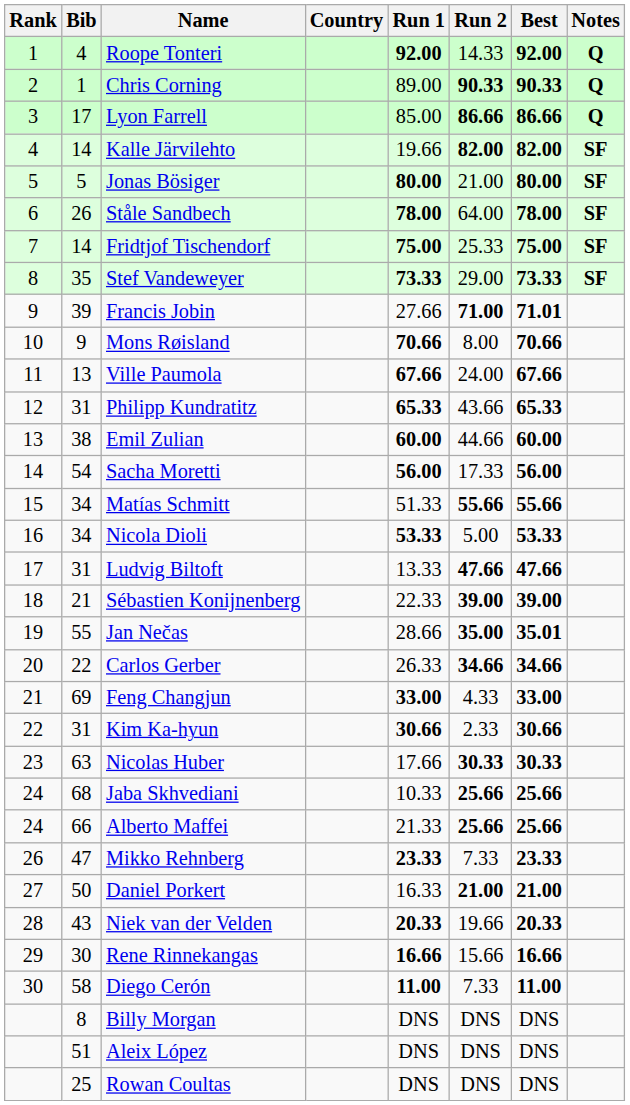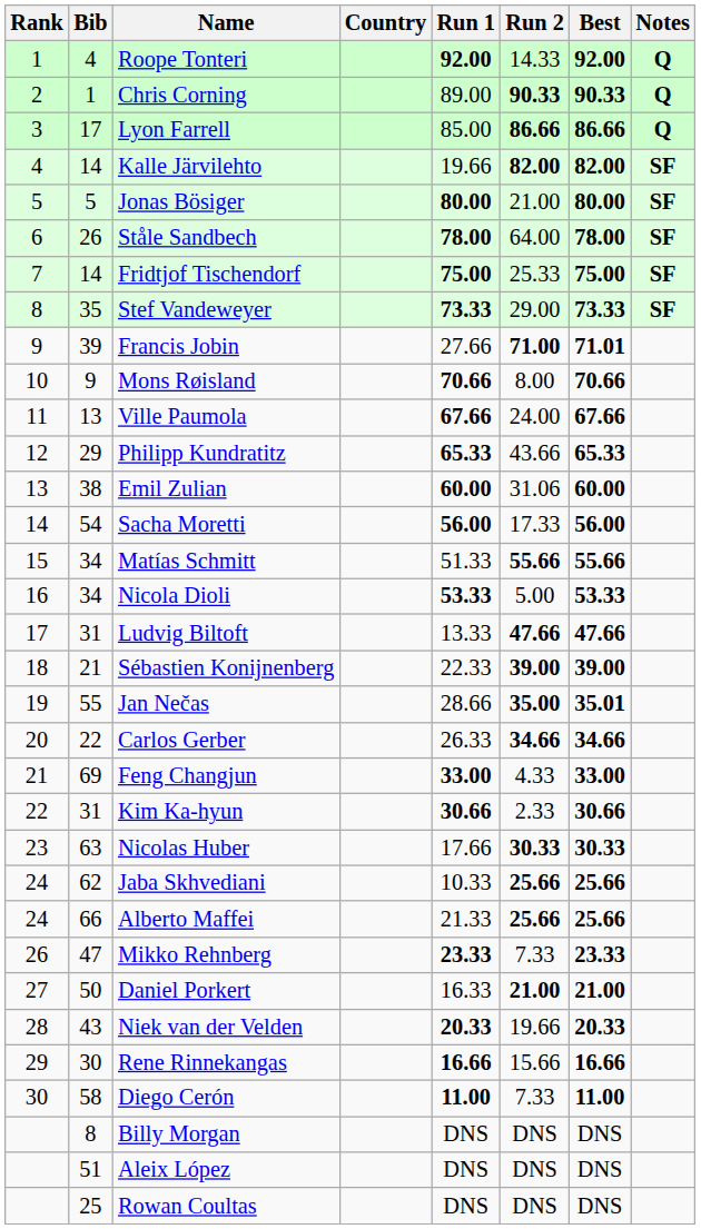 <table class="wikitable sortable" style="text-align:center">
 <tr>
 <th>Rank</th>
 <th>Bib</th>
 <th>Name</th>
 <th>Country</th>
 <th>Run 1</th>
 <th>Run 2</th>
 <th>Best</th>
 <th>Notes</th>
 </tr>
 <tr bgcolor="#ccffcc">
 <td>1</td>
 <td>4</td>
 <td align=left><a href='#'>Roope Tonteri</a></td>
 <td align=left></td>
 <td><strong>92.00</strong></td>
 <td>14.33</td>
 <td><strong>92.00</strong></td>
 <td><strong>Q</strong></td>
 </tr>
 <tr bgcolor="#ccffcc">
 <td>2</td>
 <td>1</td>
 <td align=left><a href='#'>Chris Corning</a></td>
 <td align=left></td>
 <td>89.00</td>
 <td><strong>90.33</strong></td>
 <td><strong>90.33</strong></td>
 <td><strong>Q</strong></td>
 </tr>
 <tr bgcolor="#ccffcc">
 <td>3</td>
 <td>17</td>
 <td align=left><a href='#'>Lyon Farrell</a></td>
 <td align=left></td>
 <td>85.00</td>
 <td><strong>86.66</strong></td>
 <td><strong>86.66</strong></td>
 <td><strong>Q</strong></td>
 </tr>
 <tr bgcolor="#ddffdd">
 <td>4</td>
 <td>14</td>
 <td align=left><a href='#'>Kalle Järvilehto</a></td>
 <td align=left></td>
 <td>19.66</td>
 <td><strong>82.00</strong></td>
 <td><strong>82.00</strong></td>
 <td><strong>SF</strong></td>
 </tr>
 <tr bgcolor="#ddffdd">
 <td>5</td>
 <td>5</td>
 <td align=left><a href='#'>Jonas Bösiger</a></td>
 <td align=left></td>
 <td><strong>80.00</strong></td>
 <td>21.00</td>
 <td><strong>80.00</strong></td>
 <td><strong>SF</strong></td>
 </tr>
 <tr bgcolor="#ddffdd">
 <td>6</td>
 <td>26</td>
 <td align=left><a href='#'>Ståle Sandbech</a></td>
 <td align=left></td>
 <td><strong>78.00</strong></td>
 <td>64.00</td>
 <td><strong>78.00</strong></td>
 <td><strong>SF</strong></td>
 </tr>
 <tr bgcolor="#ddffdd">
 <td>7</td>
 <td>14</td>
 <td align=left><a href='#'>Fridtjof Tischendorf</a></td>
 <td align=left></td>
 <td><strong>75.00</strong></td>
 <td>25.33</td>
 <td><strong>75.00</strong></td>
 <td><strong>SF</strong></td>
 </tr>
 <tr bgcolor="#ddffdd">
 <td>8</td>
 <td>35</td>
 <td align=left><a href='#'>Stef Vandeweyer</a></td>
 <td align=left></td>
 <td><strong>73.33</strong></td>
 <td>29.00</td>
 <td><strong>73.33</strong></td>
 <td><strong>SF</strong></td>
 </tr>
 <tr>
 <td>9</td>
 <td>39</td>
 <td align=left><a href='#'>Francis Jobin</a></td>
 <td align=left></td>
 <td>27.66</td>
 <td><strong>71.00</strong></td>
 <td><strong>71.01</strong></td>
 <td></td>
 </tr>
 <tr>
 <td>10</td>
 <td>9</td>
 <td align=left><a href='#'>Mons Røisland</a></td>
 <td align=left></td>
 <td><strong>70.66</strong></td>
 <td>8.00</td>
 <td><strong>70.66</strong></td>
 <td></td>
 </tr>
 <tr>
 <td>11</td>
 <td>13</td>
 <td align=left><a href='#'>Ville Paumola</a></td>
 <td align=left></td>
 <td><strong>67.66</strong></td>
 <td>24.00</td>
 <td><strong>67.66</strong></td>
 <td></td>
 </tr>
 <tr>
 <td>12</td>
-<td>31</td>
+<td>29</td>
 <td align=left><a href='#'>Philipp Kundratitz</a></td>
 <td align=left></td>
 <td><strong>65.33</strong></td>
 <td>43.66</td>
 <td><strong>65.33</strong></td>
 <td></td>
 </tr>
 <tr>
 <td>13</td>
 <td>38</td>
 <td align=left><a href='#'>Emil Zulian</a></td>
 <td align=left></td>
 <td><strong>60.00</strong></td>
-<td>44.66</td>
+<td>31.06</td>
 <td><strong>60.00</strong></td>
 <td></td>
 </tr>
 <tr>
 <td>14</td>
 <td>54</td>
 <td align=left><a href='#'>Sacha Moretti</a></td>
 <td align=left></td>
 <td><strong>56.00</strong></td>
 <td>17.33</td>
 <td><strong>56.00</strong></td>
 <td></td>
 </tr>
 <tr>
 <td>15</td>
 <td>34</td>
 <td align=left><a href='#'>Matías Schmitt</a></td>
 <td align=left></td>
 <td>51.33</td>
 <td><strong>55.66</strong></td>
 <td><strong>55.66</strong></td>
 <td></td>
 </tr>
 <tr>
 <td>16</td>
 <td>34</td>
 <td align=left><a href='#'>Nicola Dioli</a></td>
 <td align=left></td>
 <td><strong>53.33</strong></td>
 <td>5.00</td>
 <td><strong>53.33</strong></td>
 <td></td>
 </tr>
 <tr>
 <td>17</td>
 <td>31</td>
 <td align=left><a href='#'>Ludvig Biltoft</a></td>
 <td align=left></td>
 <td>13.33</td>
 <td><strong>47.66</strong></td>
 <td><strong>47.66</strong></td>
 <td></td>
 </tr>
 <tr>
 <td>18</td>
 <td>21</td>
 <td align=left><a href='#'>Sébastien Konijnenberg</a></td>
 <td align=left></td>
 <td>22.33</td>
 <td><strong>39.00</strong></td>
 <td><strong>39.00</strong></td>
 <td></td>
 </tr>
 <tr>
 <td>19</td>
 <td>55</td>
 <td align=left><a href='#'>Jan Nečas</a></td>
 <td align=left></td>
 <td>28.66</td>
 <td><strong>35.00</strong></td>
 <td><strong>35.01</strong></td>
 <td></td>
 </tr>
 <tr>
 <td>20</td>
 <td>22</td>
 <td align=left><a href='#'>Carlos Gerber</a></td>
 <td align=left></td>
 <td>26.33</td>
 <td><strong>34.66</strong></td>
 <td><strong>34.66</strong></td>
 <td></td>
 </tr>
 <tr>
 <td>21</td>
 <td>69</td>
 <td align=left><a href='#'>Feng Changjun</a></td>
 <td align=left></td>
 <td><strong>33.00</strong></td>
 <td>4.33</td>
 <td><strong>33.00</strong></td>
 <td></td>
 </tr>
 <tr>
 <td>22</td>
 <td>31</td>
 <td align=left><a href='#'>Kim Ka-hyun</a></td>
 <td align=left></td>
 <td><strong>30.66</strong></td>
 <td>2.33</td>
 <td><strong>30.66</strong></td>
 <td></td>
 </tr>
 <tr>
 <td>23</td>
 <td>63</td>
 <td align=left><a href='#'>Nicolas Huber</a></td>
 <td align=left></td>
 <td>17.66</td>
 <td><strong>30.33</strong></td>
 <td><strong>30.33</strong></td>
 <td></td>
 </tr>
 <tr>
 <td>24</td>
-<td>68</td>
+<td>62</td>
 <td align=left><a href='#'>Jaba Skhvediani</a></td>
 <td align=left></td>
 <td>10.33</td>
 <td><strong>25.66</strong></td>
 <td><strong>25.66</strong></td>
 <td></td>
 </tr>
 <tr>
 <td>24</td>
 <td>66</td>
 <td align=left><a href='#'>Alberto Maffei</a></td>
 <td align=left></td>
 <td>21.33</td>
 <td><strong>25.66</strong></td>
 <td><strong>25.66</strong></td>
 <td></td>
 </tr>
 <tr>
 <td>26</td>
 <td>47</td>
 <td align=left><a href='#'>Mikko Rehnberg</a></td>
 <td align=left></td>
 <td><strong>23.33</strong></td>
 <td>7.33</td>
 <td><strong>23.33</strong></td>
 <td></td>
 </tr>
 <tr>
 <td>27</td>
 <td>50</td>
 <td align=left><a href='#'>Daniel Porkert</a></td>
 <td align=left></td>
 <td>16.33</td>
 <td><strong>21.00</strong></td>
 <td><strong>21.00</strong></td>
 <td></td>
 </tr>
 <tr>
 <td>28</td>
 <td>43</td>
 <td align=left><a href='#'>Niek van der Velden</a></td>
 <td align=left></td>
 <td><strong>20.33</strong></td>
 <td>19.66</td>
 <td><strong>20.33</strong></td>
 <td></td>
 </tr>
 <tr>
 <td>29</td>
 <td>30</td>
 <td align=left><a href='#'>Rene Rinnekangas</a></td>
 <td align=left></td>
 <td><strong>16.66</strong></td>
 <td>15.66</td>
 <td><strong>16.66</strong></td>
 <td></td>
 </tr>
 <tr>
 <td>30</td>
 <td>58</td>
 <td align=left><a href='#'>Diego Cerón</a></td>
 <td align=left></td>
 <td><strong>11.00</strong></td>
 <td>7.33</td>
 <td><strong>11.00</strong></td>
 <td></td>
 </tr>
 <tr>
 <td></td>
 <td>8</td>
 <td align=left><a href='#'>Billy Morgan</a></td>
 <td align=left></td>
 <td>DNS</td>
 <td>DNS</td>
 <td>DNS</td>
 <td></td>
 </tr>
 <tr>
 <td></td>
 <td>51</td>
 <td align=left><a href='#'>Aleix López</a></td>
 <td align=left></td>
 <td>DNS</td>
 <td>DNS</td>
 <td>DNS</td>
 <td></td>
 </tr>
 <tr>
 <td></td>
 <td>25</td>
 <td align=left><a href='#'>Rowan Coultas</a></td>
 <td align=left></td>
 <td>DNS</td>
 <td>DNS</td>
 <td>DNS</td>
 <td></td>
 </tr>
 </table>
